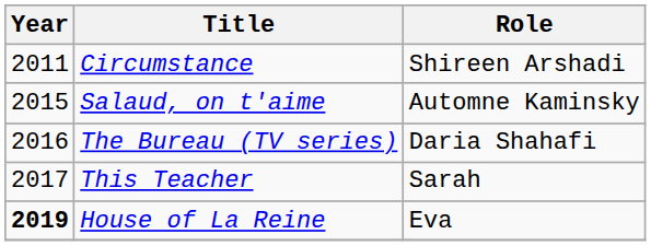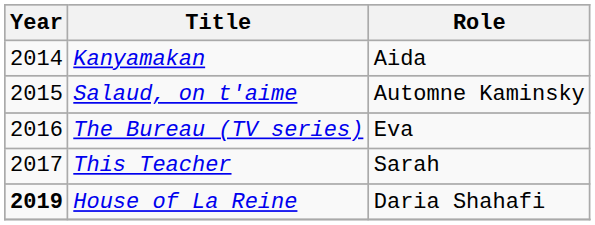 <table class="wikitable sortable">
 <tr>
 <th>Year</th>
 <th>Title</th>
 <th>Role</th>
 </tr>
 <tr>
-<td>2011</td>
-<td><em><a href='#'>Circumstance</a></em></td>
-<td>Shireen Arshadi</td>
+<td>2014</td>
+<td><em><a href='#'>Kanyamakan</a></em></td>
+<td>Aida</td>
 </tr>
 <tr>
 <td>2015</td>
 <td><em><a href='#'>Salaud, on t'aime</a></em></td>
 <td>Automne Kaminsky</td>
 </tr>
 <tr>
 <td>2016</td>
 <td><em><a href='#'>The Bureau (TV series)</a></em></td>
-<td>Daria Shahafi</td>
+<td>Eva</td>
 </tr>
 <tr>
 <td>2017</td>
 <td><em><a href='#'>This Teacher</a></em></td>
 <td>Sarah</td>
 </tr>
 <tr>
 <td><strong>2019</strong></td>
 <td><em><a href='#'>House of La Reine</a></em></td>
-<td>Eva</td>
+<td>Daria Shahafi</td>
 </tr>
 <tr>
 </tr>
 </table>
